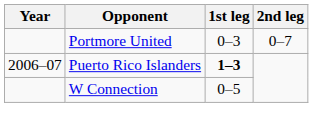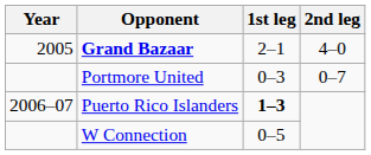 <table class="wikitable">
 <tr>
 <th align=right>Year</th>
 <th>Opponent</th>
 <th>1st leg</th>
 <th>2nd leg</th>
+</tr>
+<tr>
+<td align=right>2005</td>
+<td> <strong><a href='#'>Grand Bazaar</a></strong></td>
+<td align=center>2–1</td>
+<td align=center>4–0</td>
 </tr>
 <tr>
 <td align=right></td>
 <td> <a href='#'>Portmore United</a></td>
 <td align=center>0–3</td>
 <td align=center>0–7</td>
 </tr>
 <tr>
 <td align=right>2006–07</td>
 <td> <a href='#'>Puerto Rico Islanders</a></td>
 <td align=center><strong>1–3</strong></td>
 </tr>
 <tr>
 <td align=right></td>
 <td> <a href='#'>W Connection</a></td>
 <td align=center>0–5</td>
 </tr>
 </table>
